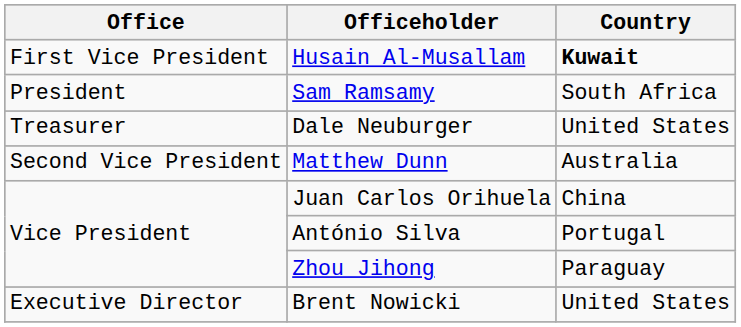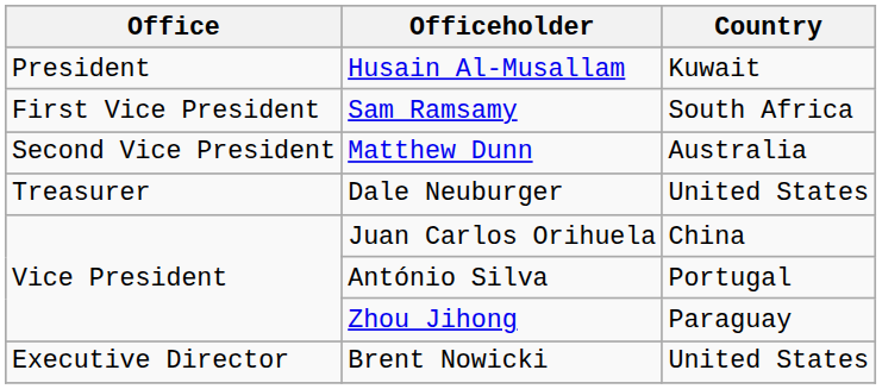 <table class="wikitable sortable">
 <tr>
 <th>Office</th>
 <th>Officeholder</th>
 <th>Country</th>
 </tr>
 <tr>
-<td>First Vice President</td>
+<td>President</td>
 <td><a href='#'>Husain Al-Musallam</a></td>
-<td><strong>Kuwait</strong></td>
+<td>Kuwait</td>
 </tr>
 <tr>
-<td>President</td>
+<td>First Vice President</td>
 <td><a href='#'>Sam Ramsamy</a></td>
 <td>South Africa</td>
+</tr>
+<tr>
+<td>Second Vice President</td>
+<td><a href='#'>Matthew Dunn</a></td>
+<td>Australia</td>
 </tr>
 <tr>
 <td>Treasurer</td>
 <td>Dale Neuburger</td>
 <td>United States</td>
-</tr>
-<tr>
-<td>Second Vice President</td>
-<td><a href='#'>Matthew Dunn</a></td>
-<td>Australia</td>
 </tr>
 <tr>
 <td rowspan=3>Vice President</td>
 <td>Juan Carlos Orihuela</td>
 <td>China</td>
 </tr>
 <tr>
 <td>António Silva</td>
 <td>Portugal</td>
 </tr>
 <tr>
 <td><a href='#'>Zhou Jihong</a></td>
 <td>Paraguay</td>
 </tr>
 <tr>
 <td>Executive Director</td>
 <td>Brent Nowicki</td>
 <td>United States</td>
 </tr>
 </table>
